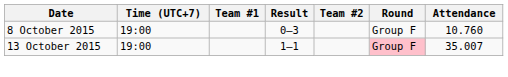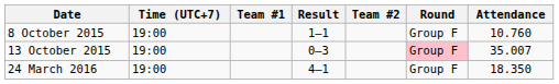 <table class="wikitable" style="text-align:left; width:100%;">
 <tr>
 <th>Date</th>
 <th>Time (UTC+7)</th>
 <th>Team #1</th>
 <th>Result</th>
 <th>Team #2</th>
 <th>Round</th>
 <th>Attendance</th>
 </tr>
 <tr>
 <td>8 October 2015</td>
 <td>19:00</td>
 <td></td>
-<td style="text-align:center;">0–3</td>
+<td style="text-align:center;">1–1</td>
 <td></td>
 <td>Group F</td>
 <td style="text-align:center;">10.760</td>
 </tr>
 <tr>
 <td>13 October 2015</td>
 <td>19:00</td>
 <td></td>
-<td style="text-align:center;">1–1</td>
+<td style="text-align:center;">0–3</td>
 <td></td>
 <td style="background: pink;">Group F</td>
 <td style="text-align:center;">35.007</td>
 </tr>
+<tr>
+<td>24 March 2016</td>
+<td>19:00</td>
+<td></td>
+<td style="text-align:center;">4–1</td>
+<td></td>
+<td>Group F</td>
+<td style="text-align:center;">18.350</td>
+</tr>
 </table>
